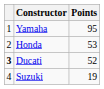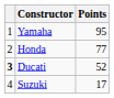 <table class="wikitable" style="font-size: 95%;">
 <tr>
 <th></th>
 <th>Constructor</th>
 <th>Points</th>
 </tr>
 <tr>
 <td align=center>1</td>
 <td> <a href='#'>Yamaha</a></td>
 <td align=right>95</td>
 </tr>
 <tr>
 <td align=center>2</td>
 <td> <a href='#'>Honda</a></td>
-<td align=right>53</td>
+<td align=right>77</td>
 </tr>
 <tr>
 <td align=center><strong>3</strong></td>
 <td> <a href='#'>Ducati</a></td>
 <td align=right>52</td>
 </tr>
 <tr>
 <td align=center>4</td>
 <td> <a href='#'>Suzuki</a></td>
-<td align=right>19</td>
+<td align=right>17</td>
 </tr>
 </table>
